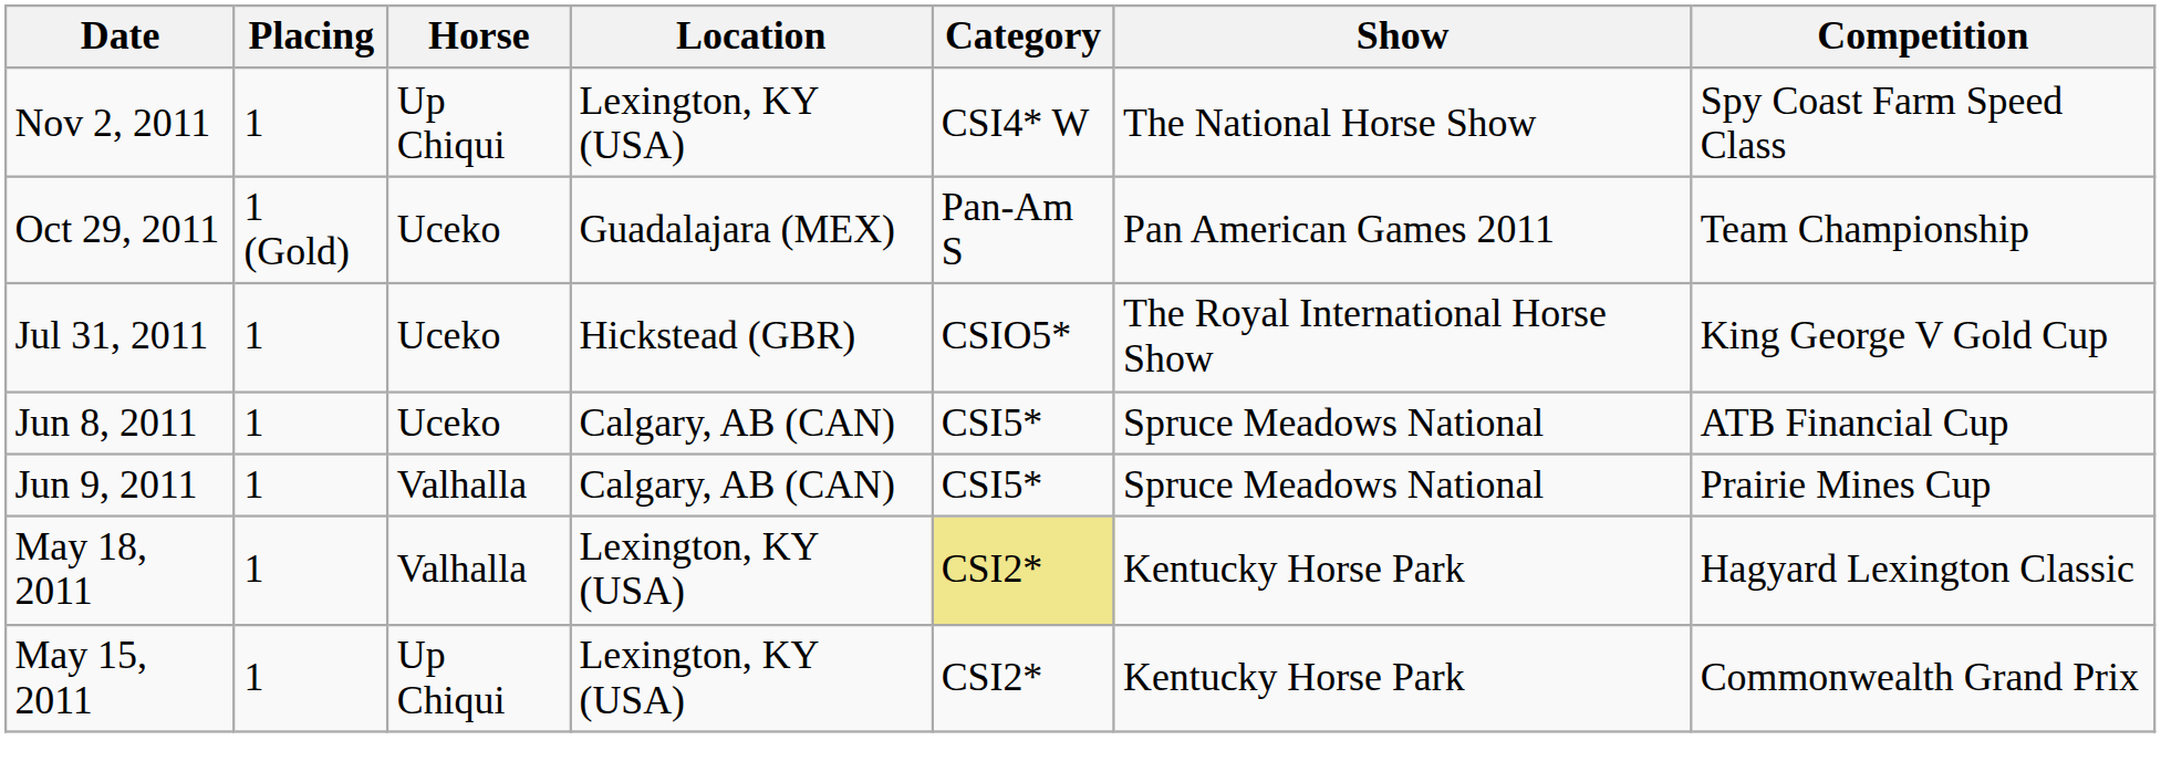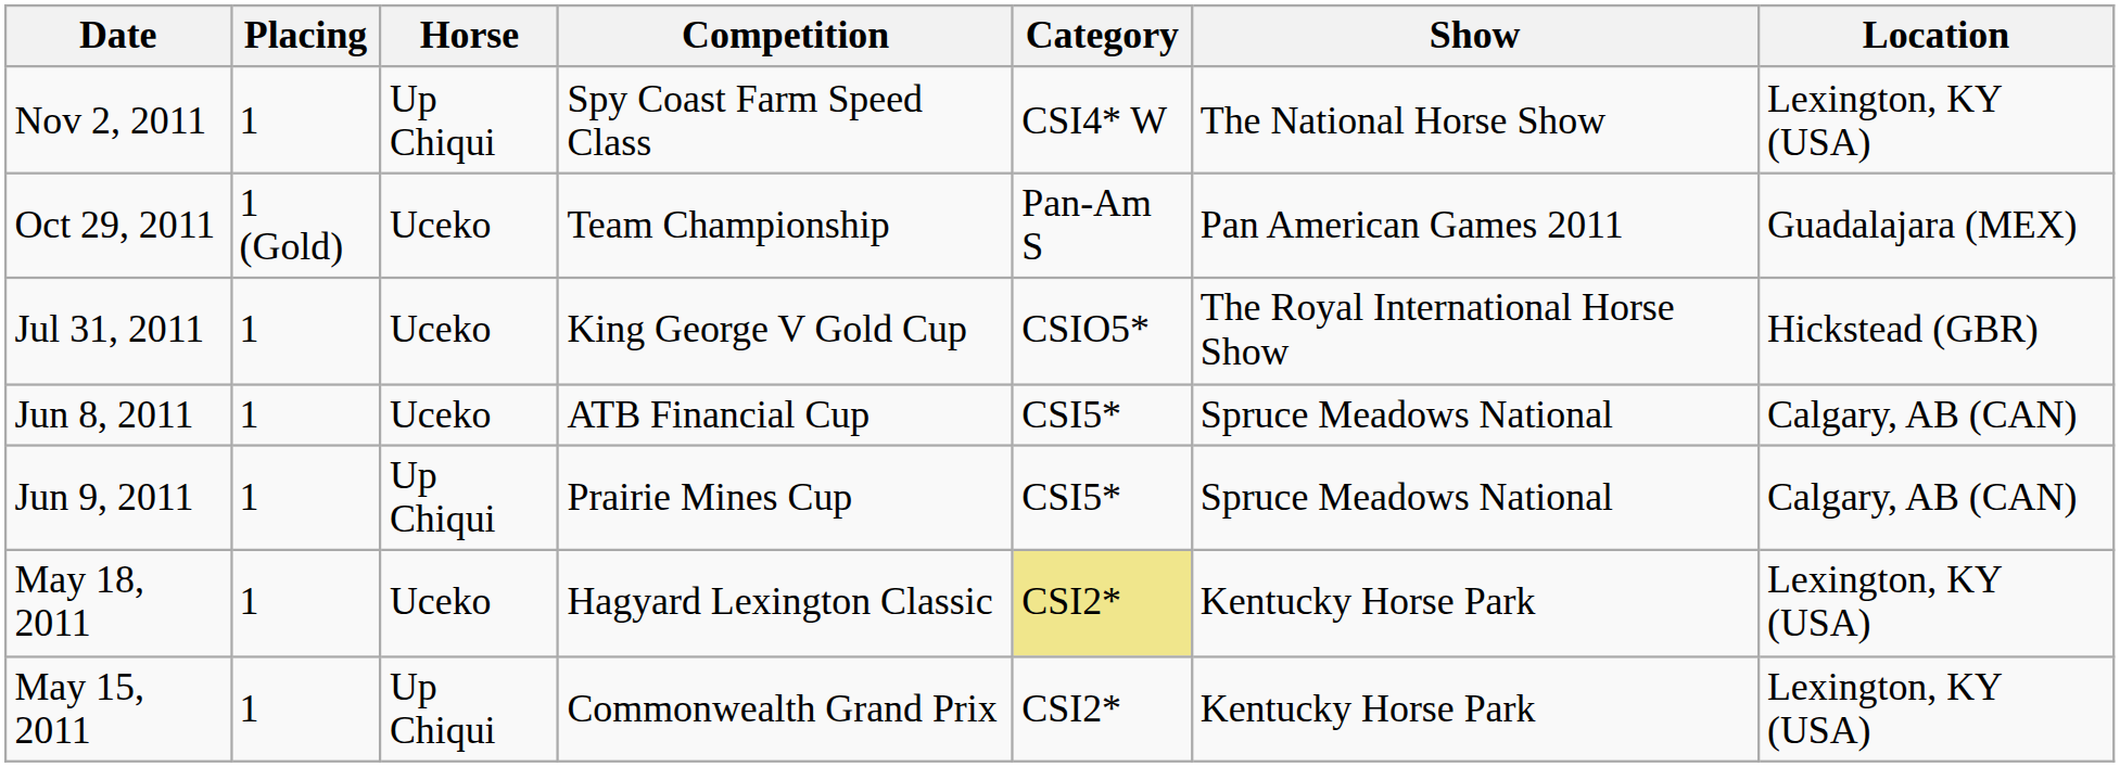 <table class="wikitable">
 <tr>
 <th>Date</th>
 <th>Placing</th>
 <th>Horse</th>
-<th>Location</th>
+<th>Competition</th>
 <th>Category</th>
 <th>Show</th>
-<th>Competition</th>
+<th>Location</th>
 </tr>
 <tr>
 <td>Nov 2, 2011</td>
 <td>1</td>
 <td>Up Chiqui</td>
-<td>Lexington, KY (USA) </td>
+<td>Spy Coast Farm Speed Class</td>
 <td>CSI4* W</td>
 <td>The National Horse Show</td>
-<td>Spy Coast Farm Speed Class</td>
+<td>Lexington, KY (USA) </td>
 </tr>
 <tr>
 <td>Oct 29, 2011</td>
 <td>1 (Gold)</td>
 <td>Uceko</td>
-<td>Guadalajara (MEX) </td>
+<td>Team Championship</td>
 <td>Pan-Am S</td>
 <td>Pan American Games 2011</td>
-<td>Team Championship</td>
+<td>Guadalajara (MEX) </td>
 </tr>
 <tr>
 <td>Jul 31, 2011</td>
 <td>1</td>
 <td>Uceko</td>
-<td>Hickstead (GBR) </td>
+<td>King George V Gold Cup</td>
 <td>CSIO5*</td>
 <td>The Royal International Horse Show</td>
-<td>King George V Gold Cup</td>
+<td>Hickstead (GBR) </td>
 </tr>
 <tr>
 <td>Jun 8, 2011</td>
 <td>1</td>
 <td>Uceko</td>
-<td>Calgary, AB (CAN) </td>
+<td>ATB Financial Cup</td>
 <td>CSI5*</td>
 <td>Spruce Meadows National</td>
-<td>ATB Financial Cup</td>
+<td>Calgary, AB (CAN) </td>
 </tr>
 <tr>
 <td>Jun 9, 2011</td>
 <td>1</td>
-<td>Valhalla</td>
-<td>Calgary, AB (CAN) </td>
+<td>Up Chiqui</td>
+<td>Prairie Mines Cup</td>
 <td>CSI5*</td>
 <td>Spruce Meadows National</td>
-<td>Prairie Mines Cup</td>
+<td>Calgary, AB (CAN) </td>
 </tr>
 <tr>
 <td>May 18, 2011</td>
 <td>1</td>
-<td>Valhalla</td>
-<td>Lexington, KY (USA) </td>
+<td>Uceko</td>
+<td>Hagyard Lexington Classic</td>
 <td style="background: khaki;">CSI2*</td>
 <td>Kentucky Horse Park</td>
-<td>Hagyard Lexington Classic</td>
+<td>Lexington, KY (USA) </td>
 </tr>
 <tr>
 <td>May 15, 2011</td>
 <td>1</td>
 <td>Up Chiqui</td>
-<td>Lexington, KY (USA) </td>
+<td>Commonwealth Grand Prix</td>
 <td>CSI2*</td>
 <td>Kentucky Horse Park</td>
-<td>Commonwealth Grand Prix</td>
+<td>Lexington, KY (USA) </td>
 </tr>
 </table>
